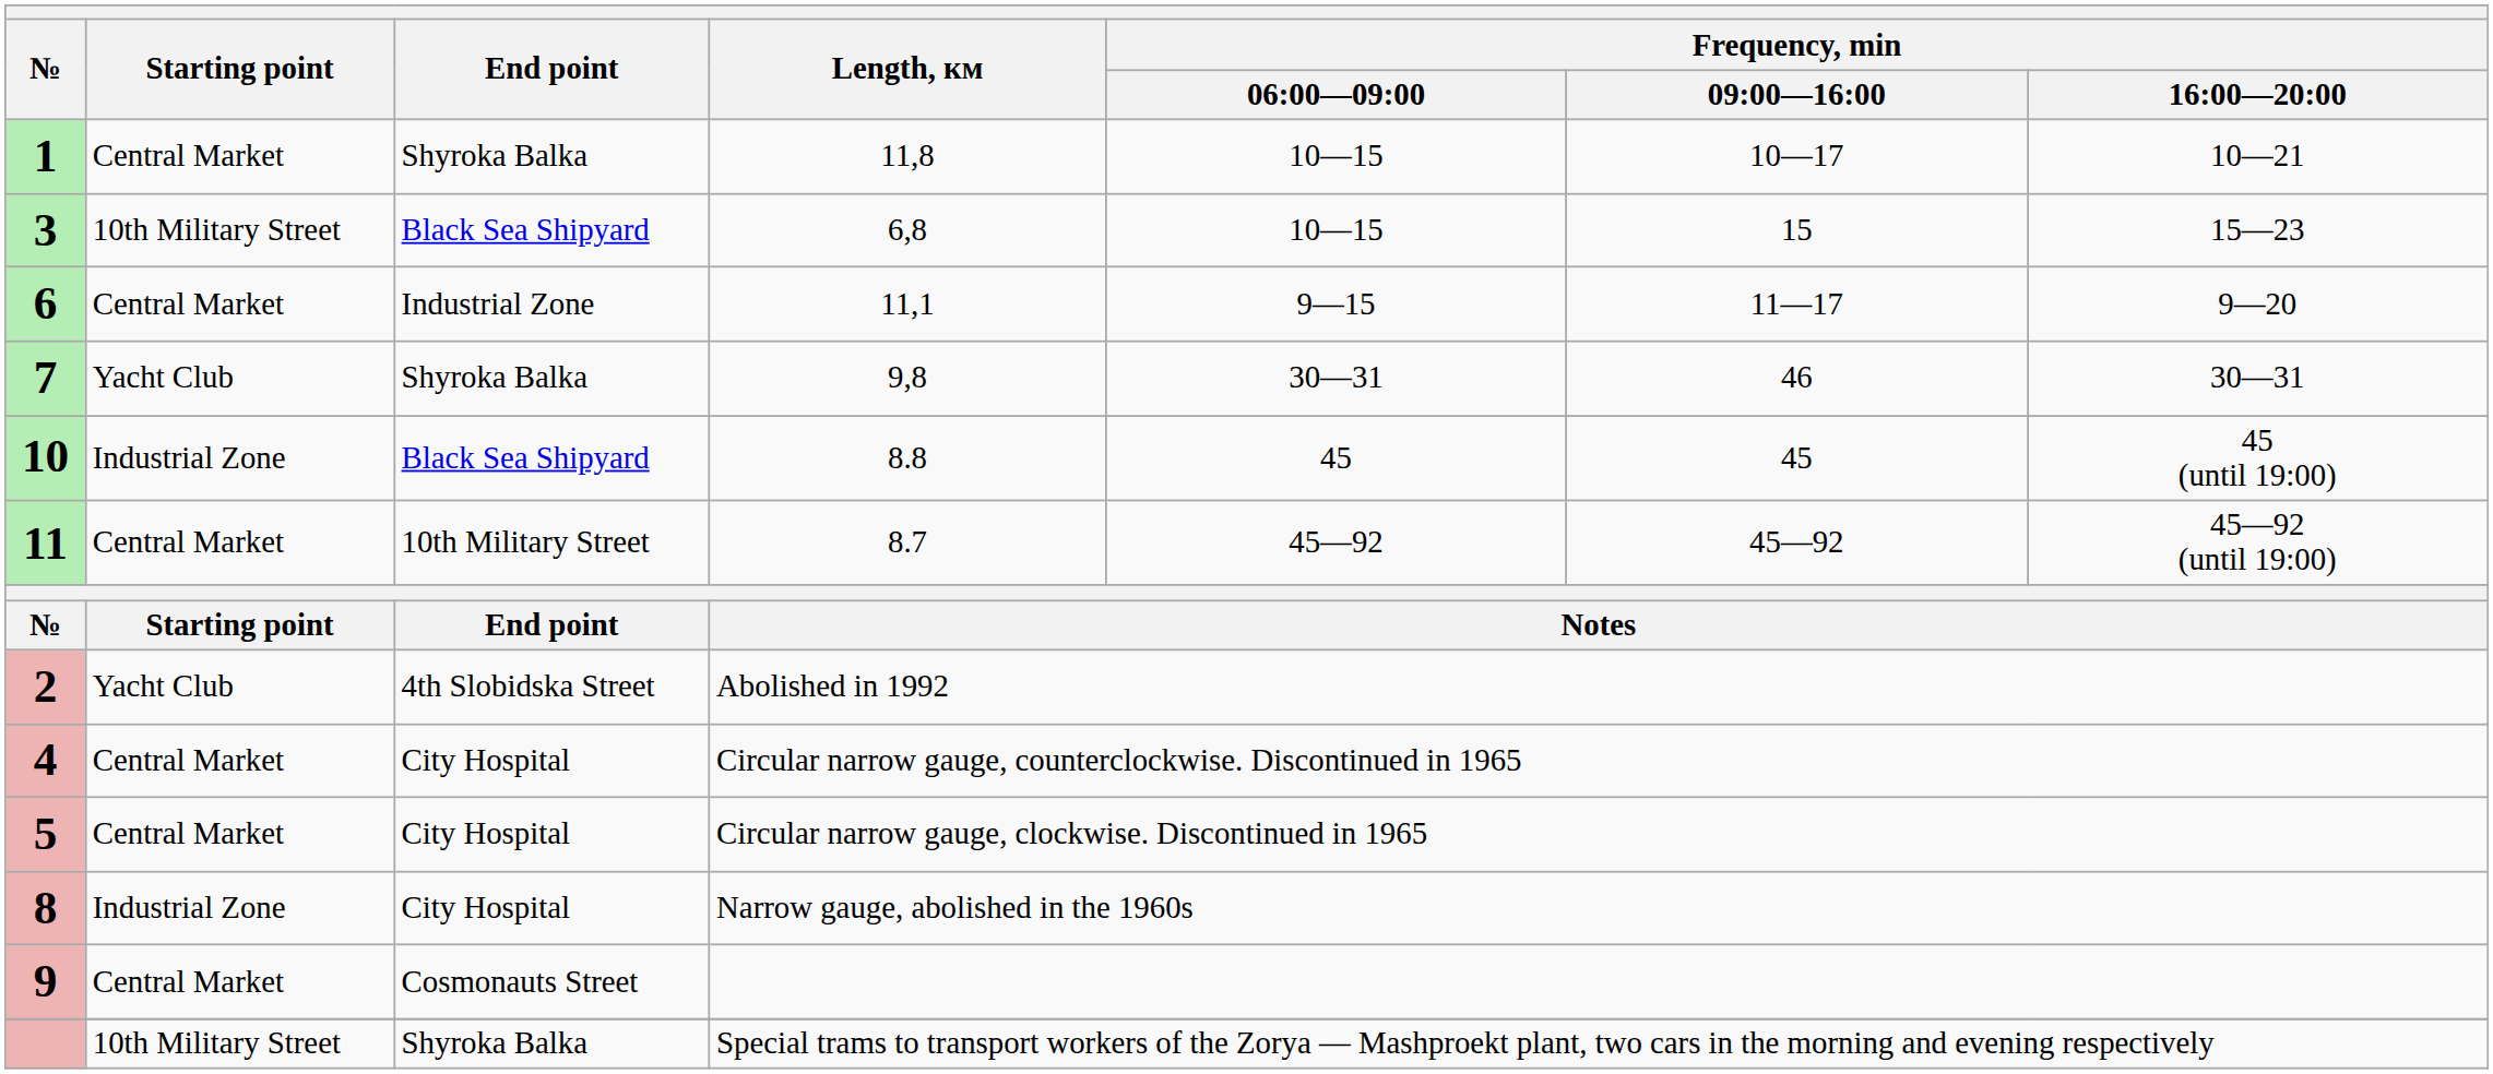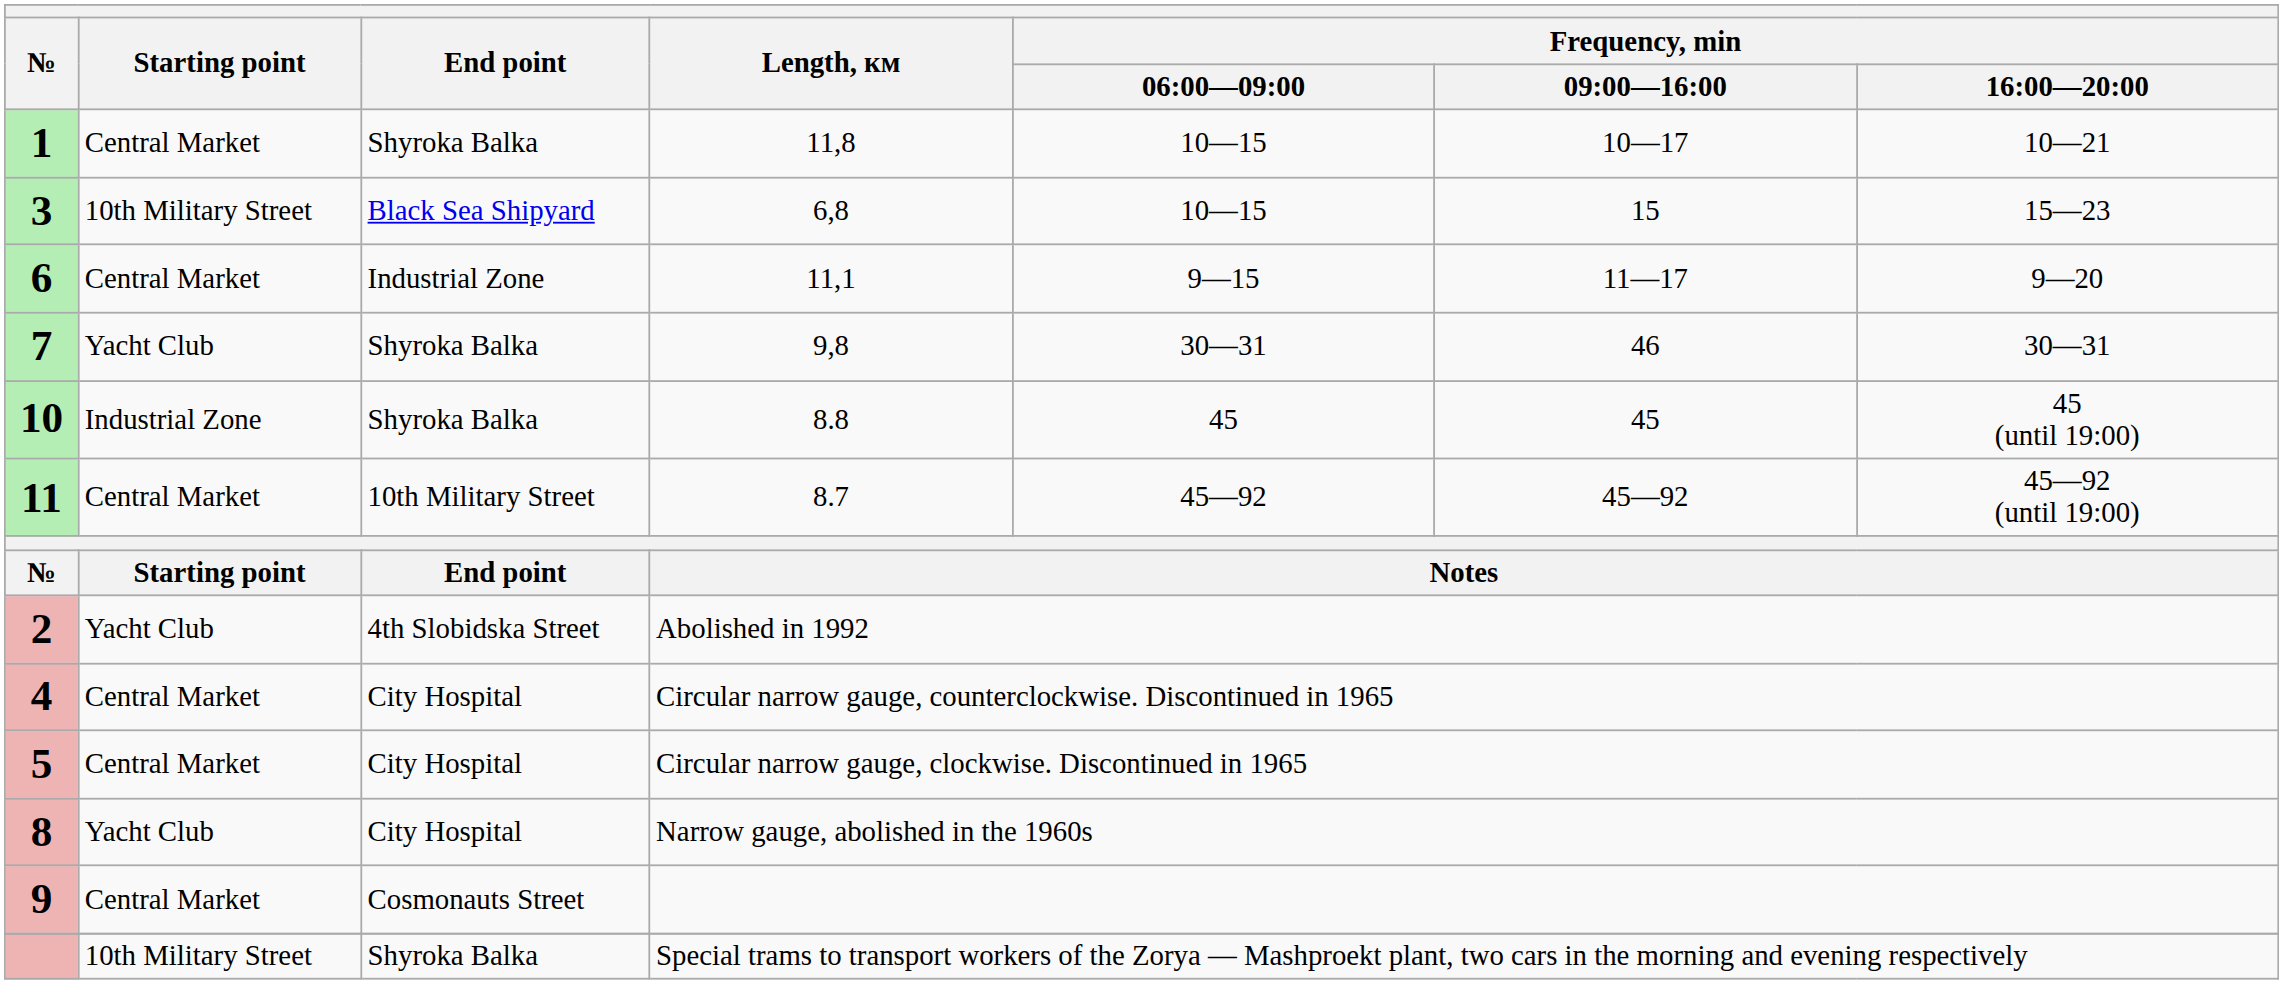 <table class="wikitable" style="width:100%">
 <tr>
 <th bgcolor="32CD32" colspan="8"></th>
 </tr>
 <tr>
 <th rowspan=2>№</th>
 <th rowspan=2>Starting point</th>
 <th rowspan=2>End point</th>
 <th rowspan=2>Length, км</th>
 <th colspan=3>Frequency, min</th>
 </tr>
 <tr>
 <th>06:00—09:00</th>
 <th>09:00—16:00</th>
 <th>16:00—20:00</th>
 </tr>
 <tr>
 <th style="background:#B4EEB4;font-size:150%">1</th>
 <td>Central Market</td>
 <td>Shyroka Balka</td>
 <td align=center>11,8</td>
 <td align=center>10—15</td>
 <td align=center>10—17</td>
 <td align=center>10—21</td>
 </tr>
 <tr>
 <th style="background:#B4EEB4;font-size:150%">3</th>
 <td>10th Military Street</td>
 <td><a href='#'>Black Sea Shipyard</a></td>
 <td align=center>6,8</td>
 <td align=center>10—15</td>
 <td align=center>15</td>
 <td align=center>15—23</td>
 </tr>
 <tr>
 <th style="background:#B4EEB4;font-size:150%">6</th>
 <td>Central Market</td>
 <td>Industrial Zone</td>
 <td align=center>11,1</td>
 <td align=center>9—15</td>
 <td align=center>11—17</td>
 <td align=center>9—20</td>
 </tr>
 <tr>
 <th style="background:#B4EEB4;font-size:150%">7</th>
 <td>Yacht Club</td>
 <td>Shyroka Balka</td>
 <td align=center>9,8</td>
 <td align=center>30—31</td>
 <td align=center>46</td>
 <td align=center>30—31</td>
 </tr>
 <tr>
 <th style="background:#B4EEB4;font-size:150%">10</th>
 <td>Industrial Zone</td>
-<td><a href='#'>Black Sea Shipyard</a></td>
+<td>Shyroka Balka</td>
 <td align=center>8.8</td>
 <td align=center>45</td>
 <td align=center>45</td>
 <td align=center>45<br>(until 19:00)</td>
 </tr>
 <tr>
 <th style="background:#B4EEB4;font-size:150%">11</th>
 <td>Central Market</td>
 <td>10th Military Street</td>
 <td align=center>8.7</td>
 <td align=center>45—92</td>
 <td align=center>45—92</td>
 <td align=center>45—92<br>(until 19:00)</td>
 </tr>
 <tr>
 <th bgcolor="#FF0000" colspan="8"></th>
 </tr>
 <tr>
 <th>№</th>
 <th>Starting point</th>
 <th>End point</th>
 <th colspan=5>Notes</th>
 </tr>
 <tr>
 <th style="background:#EEB4B4;font-size:150%">2</th>
 <td>Yacht Club</td>
 <td>4th Slobidska Street</td>
 <td colspan=5>Abolished in 1992</td>
 </tr>
 <tr>
 <th style="background:#EEB4B4;font-size:150%">4</th>
 <td>Central Market</td>
 <td>City Hospital</td>
 <td colspan=5>Circular narrow gauge, counterclockwise. Discontinued in 1965</td>
 </tr>
 <tr>
 <th style="background:#EEB4B4;font-size:150%">5</th>
 <td>Central Market</td>
 <td>City Hospital</td>
 <td colspan=5>Circular narrow gauge, clockwise. Discontinued in 1965</td>
 </tr>
 <tr>
 <th style="background:#EEB4B4;font-size:150%">8</th>
-<td>Industrial Zone</td>
+<td>Yacht Club</td>
 <td>City Hospital</td>
 <td colspan=5>Narrow gauge, abolished in the 1960s</td>
 </tr>
 <tr>
 <th style="background:#EEB4B4;font-size:150%">9</th>
 <td>Central Market</td>
 <td>Cosmonauts Street</td>
 <td colspan=5></td>
 </tr>
 <tr>
 </tr>
 <tr>
 <th style="background:#EEB4B4;font-size:150%"></th>
 <td>10th Military Street</td>
 <td>Shyroka Balka</td>
 <td colspan=5>Special trams to transport workers of the Zorya — Mashproekt plant, two cars in the morning and evening respectively</td>
 </tr>
 </table>
